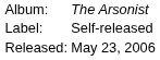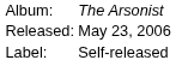 <table>
 <tr>
 <td>Album:</td>
 <td><em>The Arsonist</em></td>
 </tr>
 <tr>
+<td>Released:</td>
+<td>May 23, 2006</td>
+</tr>
+<tr>
 <td>Label:</td>
 <td>Self-released</td>
 </tr>
 <tr>
-<td>Released:</td>
-<td>May 23, 2006</td>
-</tr>
-<tr>
 </tr>
 </table>
